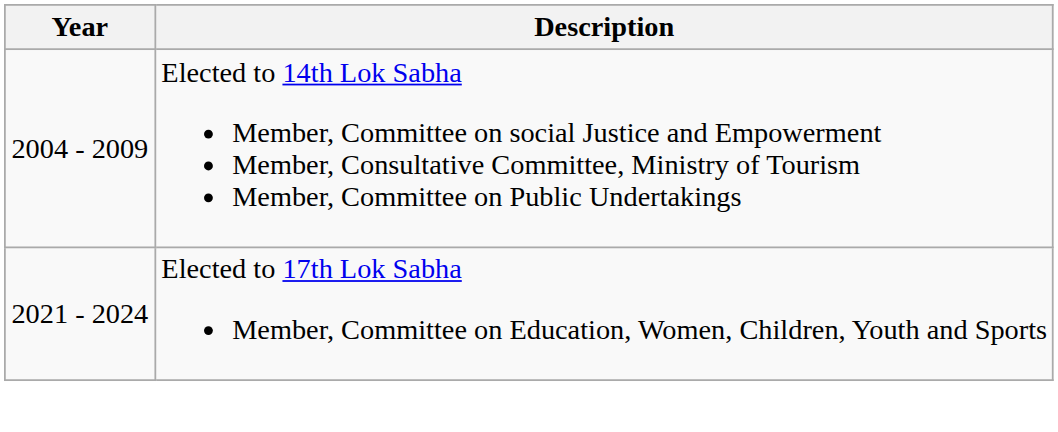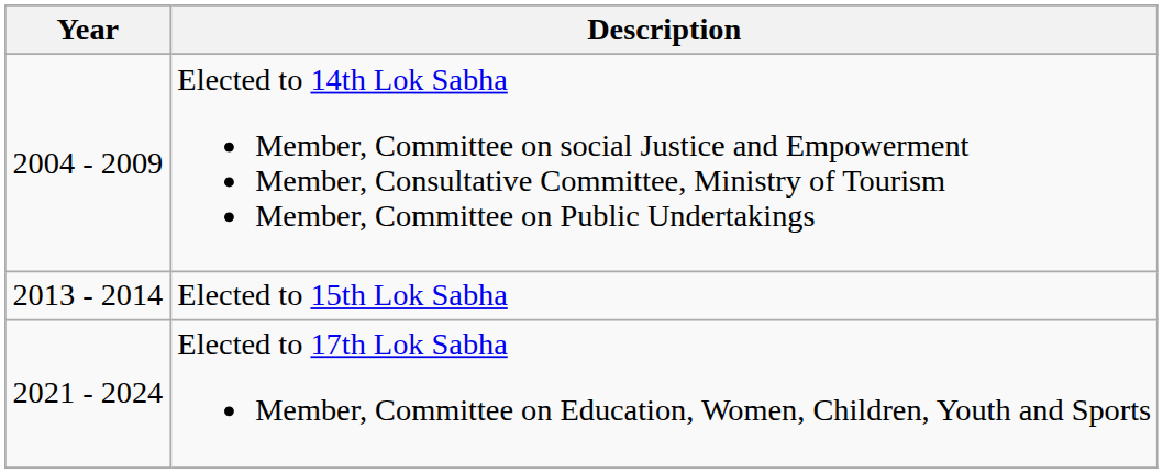 <table class="wikitable">
 <tr>
 <th>Year</th>
 <th>Description</th>
 </tr>
 <tr>
 <td>2004 - 2009</td>
 <td>Elected to <a href='#'>14th Lok Sabha</a><br><ul><li>Member, Committee on social Justice and Empowerment</li><li>Member, Consultative Committee, Ministry of Tourism</li><li>Member, Committee on Public Undertakings</li></ul></td>
 </tr>
 <tr>
+<td>2013 - 2014</td>
+<td>Elected to <a href='#'>15th Lok Sabha</a></td>
+</tr>
+<tr>
 <td>2021 - 2024</td>
 <td>Elected to <a href='#'>17th Lok Sabha</a><br><ul><li>Member, Committee on Education, Women, Children, Youth and Sports</li></ul></td>
 </tr>
 </table>
